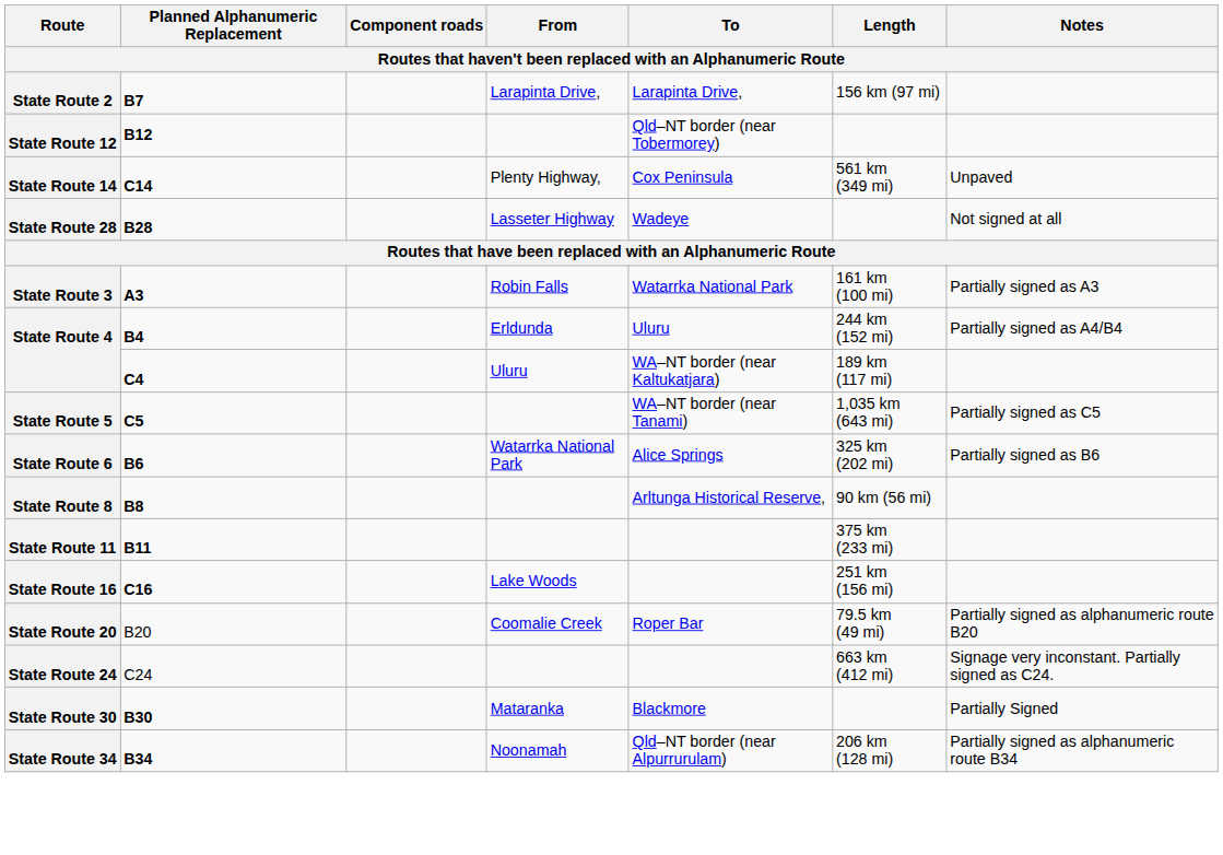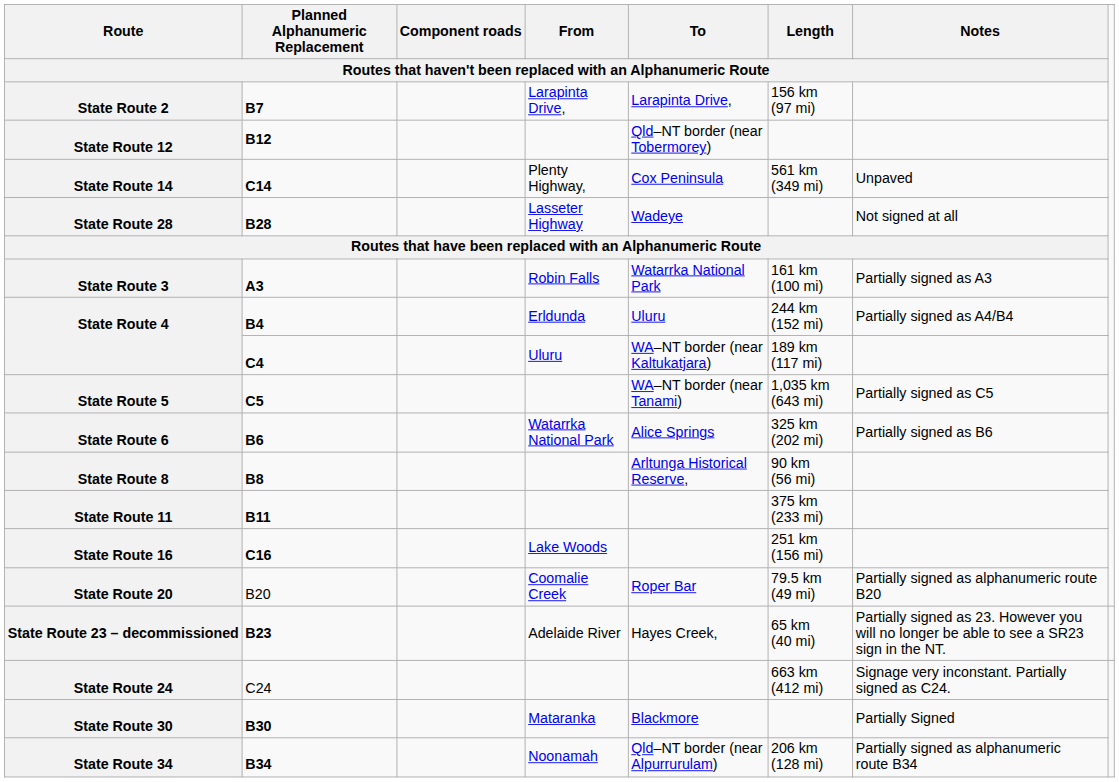 <table class="wikitable">
 <tr>
 <th scope="col">Route</th>
 <th scope="col">Planned Alphanumeric Replacement</th>
 <th scope="col">Component roads</th>
 <th scope="col">From</th>
 <th scope="col">To</th>
 <th scope="col">Length</th>
 <th scope="col">Notes</th>
 </tr>
 <tr>
 <th colspan="7">Routes that haven't been replaced with an Alphanumeric Route</th>
 </tr>
 <tr>
 <th style="vertical-align:top; white-space:nowrap;"><br>State Route 2</th>
 <td><br><strong>B7</strong></td>
 <td></td>
 <td><a href='#'>Larapinta Drive</a>, </td>
 <td><a href='#'>Larapinta Drive</a>, </td>
 <td>156 km (97 mi)</td>
 <td></td>
 </tr>
 <tr>
 <th><br>State Route 12</th>
 <td><strong>B12</strong></td>
 <td></td>
 <td></td>
 <td><a href='#'>Qld</a>–NT border (near <a href='#'>Tobermorey</a>)</td>
 <td></td>
 <td></td>
 </tr>
 <tr>
 <th><br>State Route 14</th>
 <td><br><strong>C14</strong></td>
 <td></td>
 <td>Plenty Highway, </td>
 <td><a href='#'>Cox Peninsula</a></td>
 <td>561 km (349 mi)</td>
 <td>Unpaved</td>
 </tr>
 <tr>
 <th><br>State Route 28</th>
 <td><br><strong>B28</strong></td>
 <td></td>
 <td><a href='#'>Lasseter Highway</a></td>
 <td><a href='#'>Wadeye</a></td>
 <td></td>
 <td>Not signed at all </td>
 </tr>
 <tr>
 <th colspan="7">Routes that have been replaced with an Alphanumeric Route</th>
 </tr>
 <tr>
 <th style="vertical-align:top; white-space:nowrap;"><br>State Route 3</th>
 <td><br><strong>A3</strong></td>
 <td></td>
 <td><a href='#'>Robin Falls</a></td>
 <td><a href='#'>Watarrka National Park</a></td>
 <td>161 km (100 mi)</td>
 <td>Partially signed as A3</td>
 </tr>
 <tr>
 <th style="vertical-align:top; white-space:nowrap;" rowspan="2"><br>State Route 4</th>
 <td><br><strong>B4</strong></td>
 <td></td>
 <td><a href='#'>Erldunda</a></td>
 <td><a href='#'>Uluru</a></td>
 <td>244 km (152 mi)</td>
 <td>Partially signed as A4/B4</td>
 </tr>
 <tr>
 <td><br><strong>C4</strong></td>
 <td></td>
 <td><a href='#'>Uluru</a></td>
 <td><a href='#'>WA</a>–NT border (near <a href='#'>Kaltukatjara</a>)</td>
 <td>189 km (117 mi)</td>
 <td></td>
 </tr>
 <tr>
 <th style="vertical-align:top; white-space:nowrap;"><br>State Route 5</th>
 <td><br><strong>C5</strong></td>
 <td></td>
 <td></td>
 <td><a href='#'>WA</a>–NT border (near <a href='#'>Tanami</a>)</td>
 <td>1,035 km (643 mi)</td>
 <td>Partially signed as C5</td>
 </tr>
 <tr>
 <th style="vertical-align:top; white-space:nowrap;"><br>State Route 6</th>
 <td><br><strong>B6</strong></td>
 <td></td>
 <td><a href='#'>Watarrka National Park</a></td>
 <td><a href='#'>Alice Springs</a></td>
 <td>325 km (202 mi)</td>
 <td>Partially signed as B6</td>
 </tr>
 <tr>
 <th style="vertical-align:top; white-space:nowrap;"><br>State Route 8</th>
 <td><br><strong>B8</strong></td>
 <td></td>
 <td></td>
 <td><a href='#'>Arltunga Historical Reserve</a>, </td>
 <td>90 km (56 mi)</td>
 <td></td>
 </tr>
 <tr>
 <th style="vertical-align:top; white-space:nowrap;"><br>State Route 11</th>
 <td><br><strong>B11</strong></td>
 <td></td>
 <td></td>
 <td></td>
 <td>375 km (233 mi)</td>
 <td></td>
 </tr>
 <tr>
 <th style="vertical-align:top; white-space:nowrap;"><br>State Route 16</th>
 <td><br><strong>C16</strong></td>
 <td></td>
 <td><a href='#'>Lake Woods</a></td>
 <td></td>
 <td>251 km (156 mi)</td>
 <td></td>
 </tr>
 <tr>
 <th style="vertical-align:top; white-space:nowrap;"><br>State Route 20</th>
 <td><br>B20</td>
 <td></td>
 <td><a href='#'>Coomalie Creek</a></td>
 <td><a href='#'>Roper Bar</a></td>
 <td> 79.5 km (49 mi)</td>
 <td>Partially signed as alphanumeric route B20</td>
 </tr>
 <tr>
+<th style="vertical-align:top; white-space:nowrap;"><br>State Route 23 – decommissioned</th>
+<td><strong>B23</strong></td>
+<td></td>
+<td>Adelaide River</td>
+<td>Hayes Creek, </td>
+<td>65 km (40 mi)</td>
+<td>Partially signed as 23. However you will no longer be able to see a SR23 sign in the NT.</td>
+<td></td>
+</tr>
+<tr>
 <th style="vertical-align:top; white-space:nowrap;"><br>State Route 24</th>
 <td><br>C24</td>
 <td></td>
 <td></td>
 <td></td>
 <td>663 km (412 mi)</td>
 <td>Signage very inconstant. Partially signed as C24.</td>
 </tr>
 <tr>
 <th style="vertical-align:top; white-space:nowrap;"><br>State Route 30</th>
 <td><br><strong>B30</strong></td>
 <td></td>
 <td><a href='#'>Mataranka</a></td>
 <td><a href='#'>Blackmore</a></td>
 <td></td>
 <td>Partially Signed</td>
 </tr>
 <tr>
 <th style="vertical-align:top; white-space:nowrap;"><br>State Route 34</th>
 <td><br><strong>B34</strong></td>
 <td></td>
 <td><a href='#'>Noonamah</a></td>
 <td><a href='#'>Qld</a>–NT border (near <a href='#'>Alpurrurulam</a>)</td>
 <td>206 km (128 mi)</td>
 <td>Partially signed as alphanumeric route B34</td>
 </tr>
 </table>
